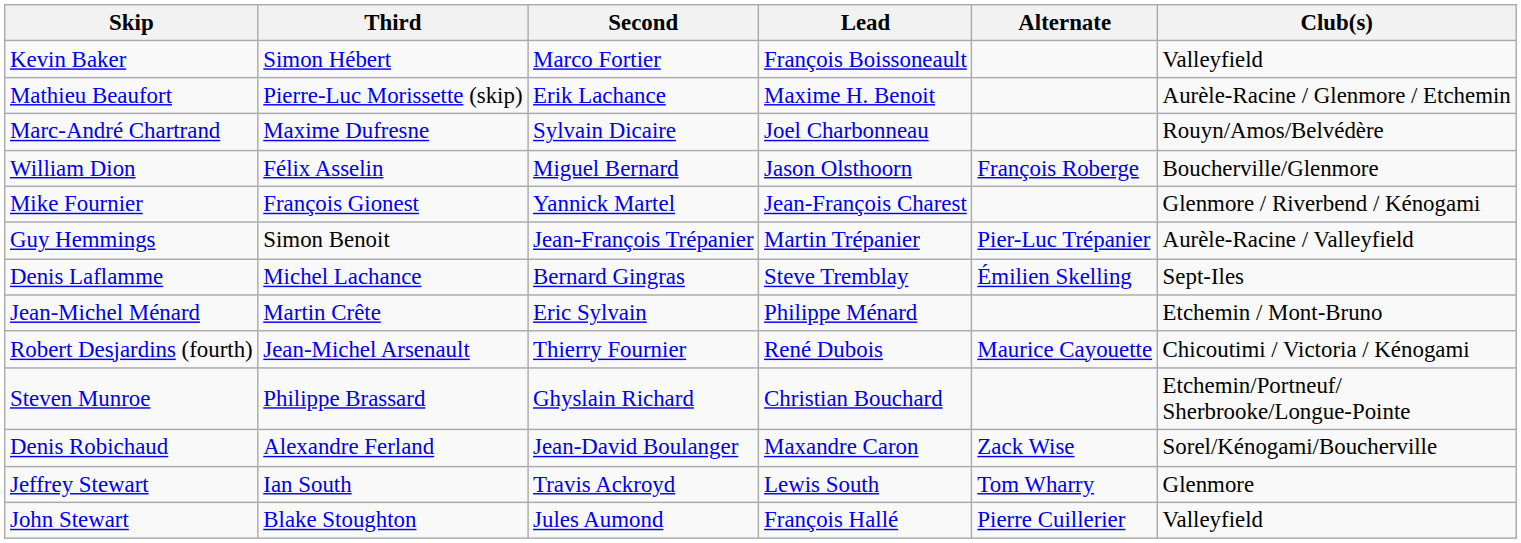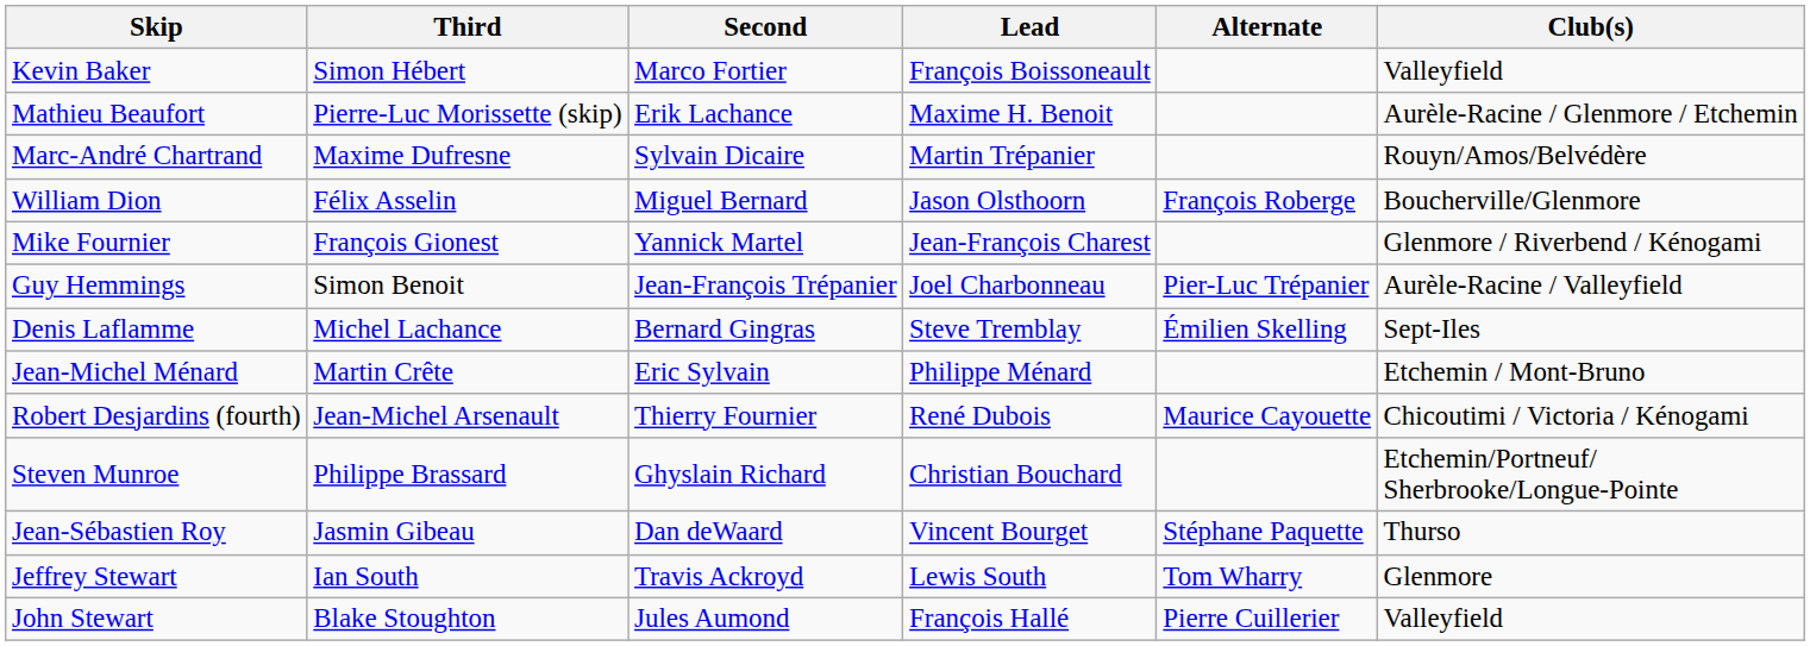 <table class="wikitable">
 <tr>
 <th>Skip</th>
 <th>Third</th>
 <th>Second</th>
 <th>Lead</th>
 <th>Alternate </th>
 <th>Club(s)</th>
 </tr>
 <tr>
 <td><a href='#'>Kevin Baker</a></td>
 <td><a href='#'>Simon Hébert</a></td>
 <td><a href='#'>Marco Fortier</a></td>
 <td><a href='#'>François Boissoneault</a></td>
 <td></td>
 <td>Valleyfield</td>
 </tr>
 <tr>
 <td><a href='#'>Mathieu Beaufort</a></td>
 <td><a href='#'>Pierre-Luc Morissette</a> (skip)</td>
 <td><a href='#'>Erik Lachance</a></td>
 <td><a href='#'>Maxime H. Benoit</a></td>
 <td></td>
 <td>Aurèle-Racine / Glenmore / Etchemin</td>
 </tr>
 <tr>
 <td><a href='#'>Marc-André Chartrand</a></td>
 <td><a href='#'>Maxime Dufresne</a></td>
 <td><a href='#'>Sylvain Dicaire</a></td>
-<td><a href='#'>Joel Charbonneau</a></td>
+<td><a href='#'>Martin Trépanier</a></td>
 <td></td>
 <td>Rouyn/Amos/Belvédère</td>
 </tr>
 <tr>
 <td><a href='#'>William Dion</a></td>
 <td><a href='#'>Félix Asselin</a></td>
 <td><a href='#'>Miguel Bernard</a></td>
 <td><a href='#'>Jason Olsthoorn</a></td>
 <td><a href='#'>François Roberge</a></td>
 <td>Boucherville/Glenmore</td>
 </tr>
 <tr>
 <td><a href='#'>Mike Fournier</a></td>
 <td><a href='#'>François Gionest</a></td>
 <td><a href='#'>Yannick Martel</a></td>
 <td><a href='#'>Jean-François Charest</a></td>
 <td></td>
 <td>Glenmore / Riverbend / Kénogami</td>
 </tr>
 <tr>
 <td><a href='#'>Guy Hemmings</a></td>
 <td>Simon Benoit</td>
 <td><a href='#'>Jean-François Trépanier</a></td>
-<td><a href='#'>Martin Trépanier</a></td>
+<td><a href='#'>Joel Charbonneau</a></td>
 <td><a href='#'>Pier-Luc Trépanier</a></td>
 <td>Aurèle-Racine / Valleyfield</td>
 </tr>
 <tr>
 <td><a href='#'>Denis Laflamme</a></td>
 <td><a href='#'>Michel Lachance</a></td>
 <td><a href='#'>Bernard Gingras</a></td>
 <td><a href='#'>Steve Tremblay</a></td>
 <td><a href='#'>Émilien Skelling</a></td>
 <td>Sept-Iles</td>
 </tr>
 <tr>
 <td><a href='#'>Jean-Michel Ménard</a></td>
 <td><a href='#'>Martin Crête</a></td>
 <td><a href='#'>Eric Sylvain</a></td>
 <td><a href='#'>Philippe Ménard</a></td>
 <td></td>
 <td>Etchemin / Mont-Bruno</td>
 </tr>
 <tr>
 <td><a href='#'>Robert Desjardins</a> (fourth)</td>
 <td><a href='#'>Jean-Michel Arsenault</a></td>
 <td><a href='#'>Thierry Fournier</a></td>
 <td><a href='#'>René Dubois</a></td>
 <td><a href='#'>Maurice Cayouette</a></td>
 <td>Chicoutimi / Victoria / Kénogami</td>
 </tr>
 <tr>
 <td><a href='#'>Steven Munroe</a></td>
 <td><a href='#'>Philippe Brassard</a></td>
 <td><a href='#'>Ghyslain Richard</a></td>
 <td><a href='#'>Christian Bouchard</a></td>
 <td></td>
 <td>Etchemin/Portneuf/<br>Sherbrooke/Longue-Pointe</td>
 </tr>
 <tr>
-<td><a href='#'>Denis Robichaud</a></td>
-<td><a href='#'>Alexandre Ferland</a></td>
-<td><a href='#'>Jean-David Boulanger</a></td>
-<td><a href='#'>Maxandre Caron</a></td>
-<td><a href='#'>Zack Wise</a></td>
-<td>Sorel/Kénogami/Boucherville</td>
+<td><a href='#'>Jean-Sébastien Roy</a></td>
+<td><a href='#'>Jasmin Gibeau</a></td>
+<td><a href='#'>Dan deWaard</a></td>
+<td><a href='#'>Vincent Bourget</a></td>
+<td><a href='#'>Stéphane Paquette</a></td>
+<td>Thurso</td>
 </tr>
 <tr>
 <td><a href='#'>Jeffrey Stewart</a></td>
 <td><a href='#'>Ian South</a></td>
 <td><a href='#'>Travis Ackroyd</a></td>
 <td><a href='#'>Lewis South</a></td>
 <td><a href='#'>Tom Wharry</a></td>
 <td>Glenmore</td>
 </tr>
 <tr>
 <td><a href='#'>John Stewart</a></td>
 <td><a href='#'>Blake Stoughton</a></td>
 <td><a href='#'>Jules Aumond</a></td>
 <td><a href='#'>François Hallé</a></td>
 <td><a href='#'>Pierre Cuillerier</a></td>
 <td>Valleyfield</td>
 </tr>
 </table>
